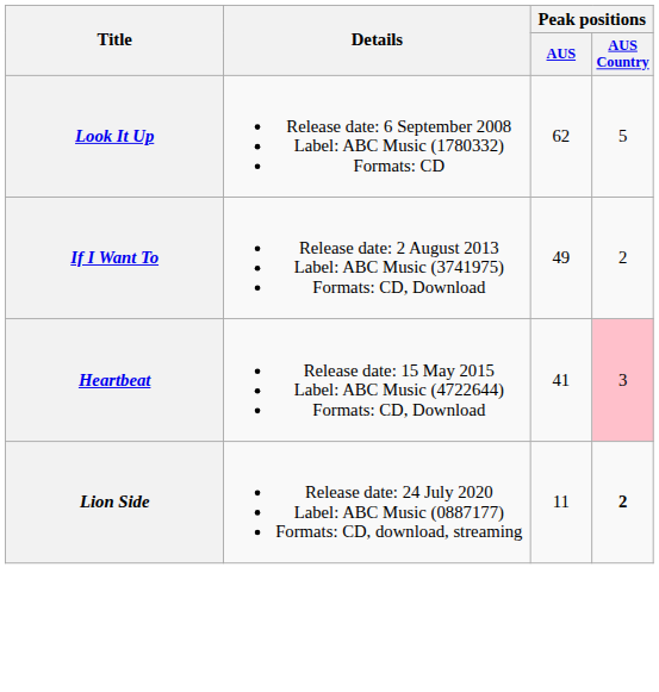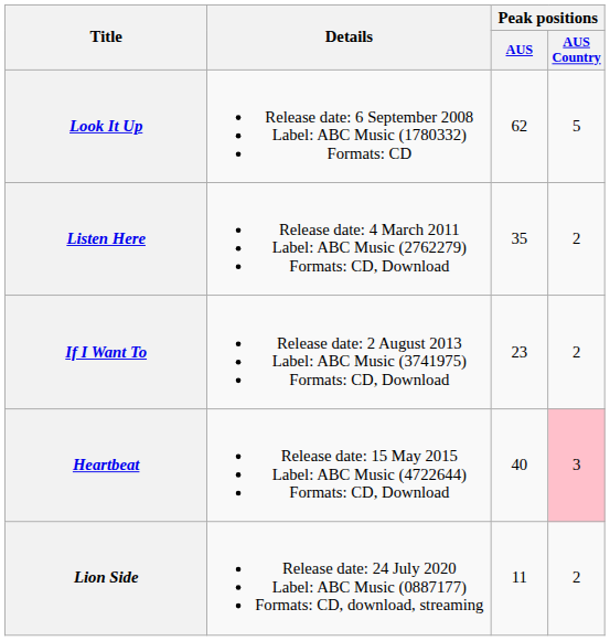 <table class="wikitable plainrowheaders" style="text-align:center;">
 <tr>
 <th rowspan="2" style="width:12em;">Title</th>
 <th rowspan="2" style="width:17em;">Details</th>
 <th colspan="2">Peak positions</th>
 </tr>
 <tr style="font-size:smaller;">
 <th width="50"><a href='#'>AUS</a><br></th>
 <th width="50"><a href='#'>AUS Country</a><br></th>
 </tr>
 <tr>
 <th scope="row"><em><a href='#'>Look It Up</a></em></th>
 <td><br><ul><li>Release date: 6 September 2008</li><li>Label: ABC Music (1780332)</li><li>Formats: CD</li></ul></td>
 <td>62</td>
 <td>5</td>
 </tr>
 <tr>
+<th scope="row"><em><a href='#'>Listen Here</a></em></th>
+<td><br><ul><li>Release date: 4 March 2011</li><li>Label: ABC Music (2762279)</li><li>Formats: CD, Download</li></ul></td>
+<td>35</td>
+<td>2</td>
+</tr>
+<tr>
 <th scope="row"><em><a href='#'>If I Want To</a></em></th>
 <td><br><ul><li>Release date: 2 August 2013</li><li>Label: ABC Music (3741975)</li><li>Formats: CD, Download</li></ul></td>
-<td>49</td>
+<td>23</td>
 <td>2</td>
 </tr>
 <tr>
 <th scope="row"><em><a href='#'>Heartbeat</a></em></th>
 <td><br><ul><li>Release date: 15 May 2015</li><li>Label: ABC Music (4722644)</li><li>Formats: CD, Download</li></ul></td>
-<td>41</td>
+<td>40</td>
 <td style="background: pink;">3</td>
 </tr>
 <tr>
 <th scope="row"><em>Lion Side</em></th>
 <td><br><ul><li>Release date: 24 July 2020</li><li>Label: ABC Music (0887177)</li><li>Formats: CD, download, streaming</li></ul></td>
 <td>11<br></td>
-<td><strong>2</strong></td>
+<td>2</td>
 </tr>
 </table>
